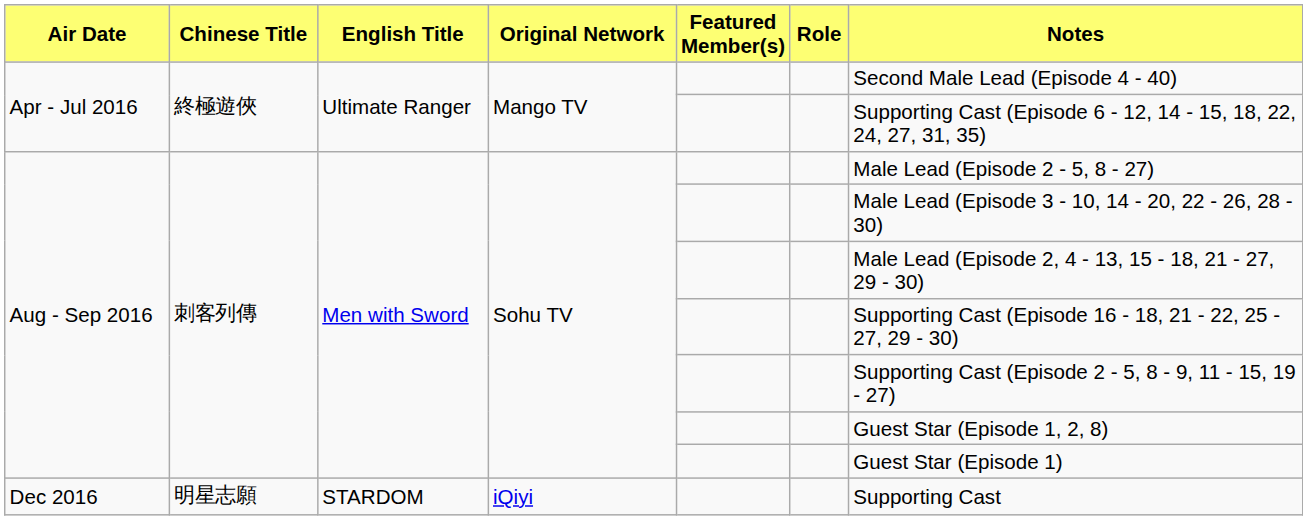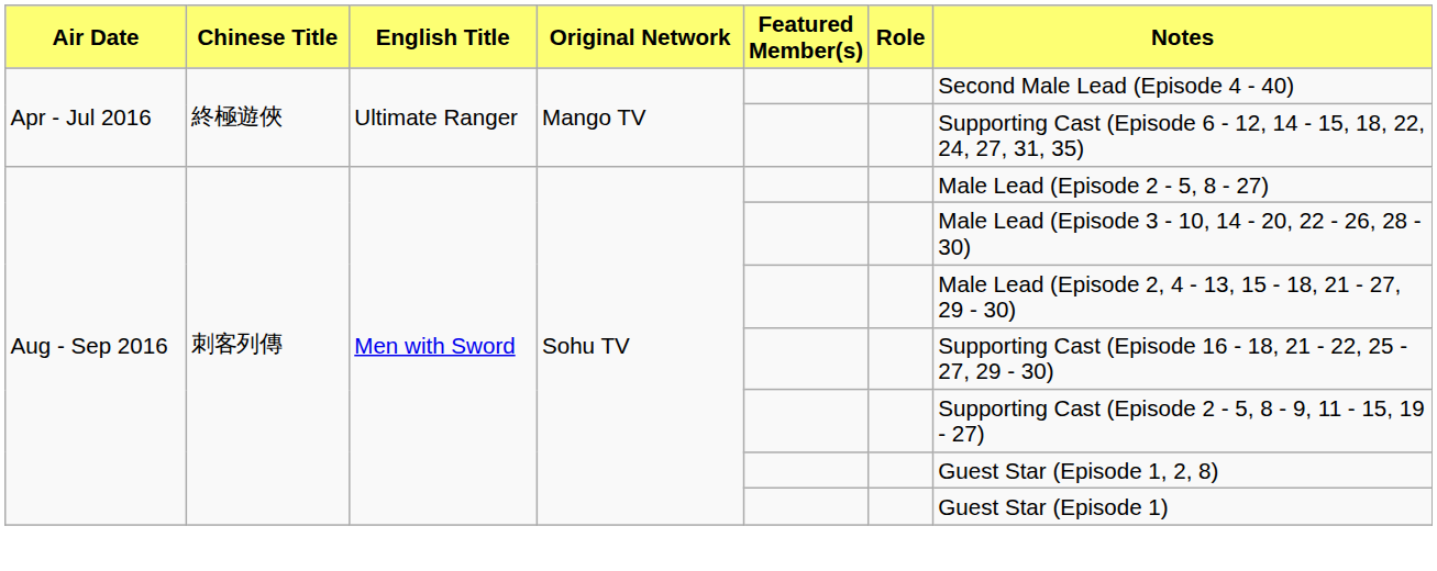 <table class="wikitable" style="font-size:14px" text-align="center" width="100%">
 <tr>
 <th style="background: #FDFF73"><strong>Air Date</strong></th>
 <th style="background: #FDFF73"><strong>Chinese Title</strong></th>
 <th style="background: #FDFF73"><strong>English Title</strong></th>
 <th style="background: #FDFF73"><strong>Original Network</strong></th>
 <th style="background: #FDFF73" width="8%"><strong>Featured Member(s)</strong></th>
 <th style="background: #FDFF73"><strong>Role</strong></th>
 <th style="background: #FDFF73" width="35%"><strong>Notes</strong></th>
 </tr>
 <tr>
 <td rowspan="2">Apr - Jul 2016</td>
 <td rowspan="2">終極遊俠</td>
 <td rowspan="2">Ultimate Ranger</td>
 <td rowspan="2">Mango TV</td>
 <td></td>
 <td></td>
 <td>Second Male Lead (Episode 4 - 40)</td>
 </tr>
 <tr>
 <td></td>
 <td></td>
 <td>Supporting Cast (Episode 6 - 12, 14 - 15, 18, 22, 24, 27, 31, 35)</td>
 </tr>
 <tr>
 <td rowspan="7">Aug - Sep 2016</td>
 <td rowspan="7">刺客列傳</td>
 <td rowspan="7"><a href='#'>Men with Sword</a></td>
 <td rowspan="7">Sohu TV</td>
 <td></td>
 <td></td>
 <td>Male Lead (Episode 2 - 5, 8 - 27)</td>
 </tr>
 <tr>
 <td></td>
 <td></td>
 <td>Male Lead (Episode 3 - 10, 14 - 20, 22 - 26, 28 - 30)</td>
 </tr>
 <tr>
 <td></td>
 <td></td>
 <td>Male Lead (Episode 2, 4 - 13, 15 - 18, 21 - 27, 29 - 30)</td>
 </tr>
 <tr>
 <td></td>
 <td></td>
 <td>Supporting Cast (Episode 16 - 18, 21 - 22, 25 - 27, 29 - 30)</td>
 </tr>
 <tr>
 <td></td>
 <td></td>
 <td>Supporting Cast (Episode 2 - 5, 8 - 9, 11 - 15, 19 - 27)</td>
 </tr>
 <tr>
 <td></td>
 <td></td>
 <td>Guest Star (Episode 1, 2, 8)</td>
 </tr>
 <tr>
 <td></td>
 <td></td>
 <td>Guest Star (Episode 1)</td>
 </tr>
-<tr>
-<td>Dec 2016</td>
-<td>明星志願</td>
-<td>STARDOM</td>
-<td><a href='#'>iQiyi</a></td>
-<td></td>
-<td></td>
-<td>Supporting Cast</td>
-</tr>
 </table>
